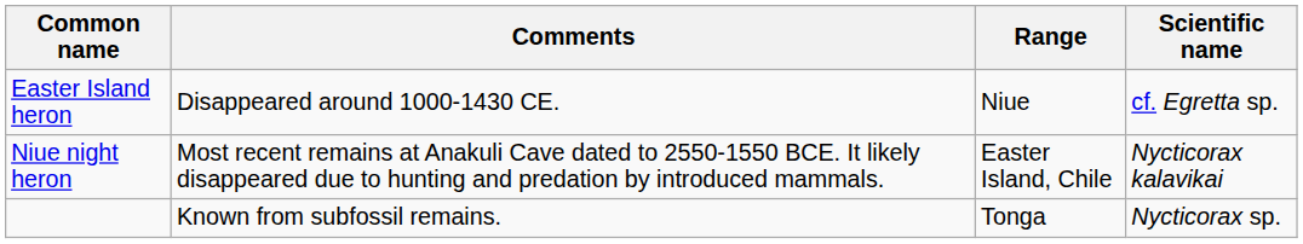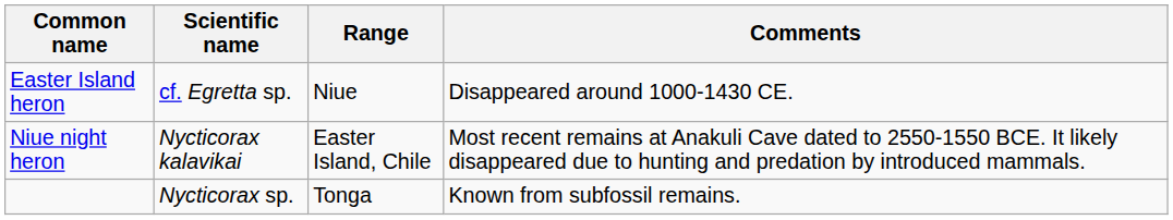 <table class="wikitable sortable">
 <tr>
 <th>Common name</th>
+<th>Scientific name</th>
+<th>Range</th>
 <th class="unsortable">Comments</th>
-<th>Range</th>
-<th>Scientific name</th>
 </tr>
 <tr>
 <td><a href='#'>Easter Island heron</a></td>
+<td><a href='#'>cf.</a> <em>Egretta</em> sp.</td>
+<td>Niue</td>
 <td>Disappeared around 1000-1430 CE.</td>
-<td>Niue</td>
-<td><a href='#'>cf.</a> <em>Egretta</em> sp.</td>
 </tr>
 <tr>
 <td><a href='#'>Niue night heron</a></td>
+<td><em>Nycticorax kalavikai</em></td>
+<td>Easter Island, Chile</td>
 <td>Most recent remains at Anakuli Cave dated to 2550-1550 BCE. It likely disappeared due to hunting and predation by introduced mammals.</td>
-<td>Easter Island, Chile</td>
-<td><em>Nycticorax kalavikai</em></td>
 </tr>
 <tr>
 <td></td>
+<td><em>Nycticorax</em> sp.</td>
+<td>Tonga</td>
 <td>Known from subfossil remains.</td>
-<td>Tonga</td>
-<td><em>Nycticorax</em> sp.</td>
 </tr>
 </table>
